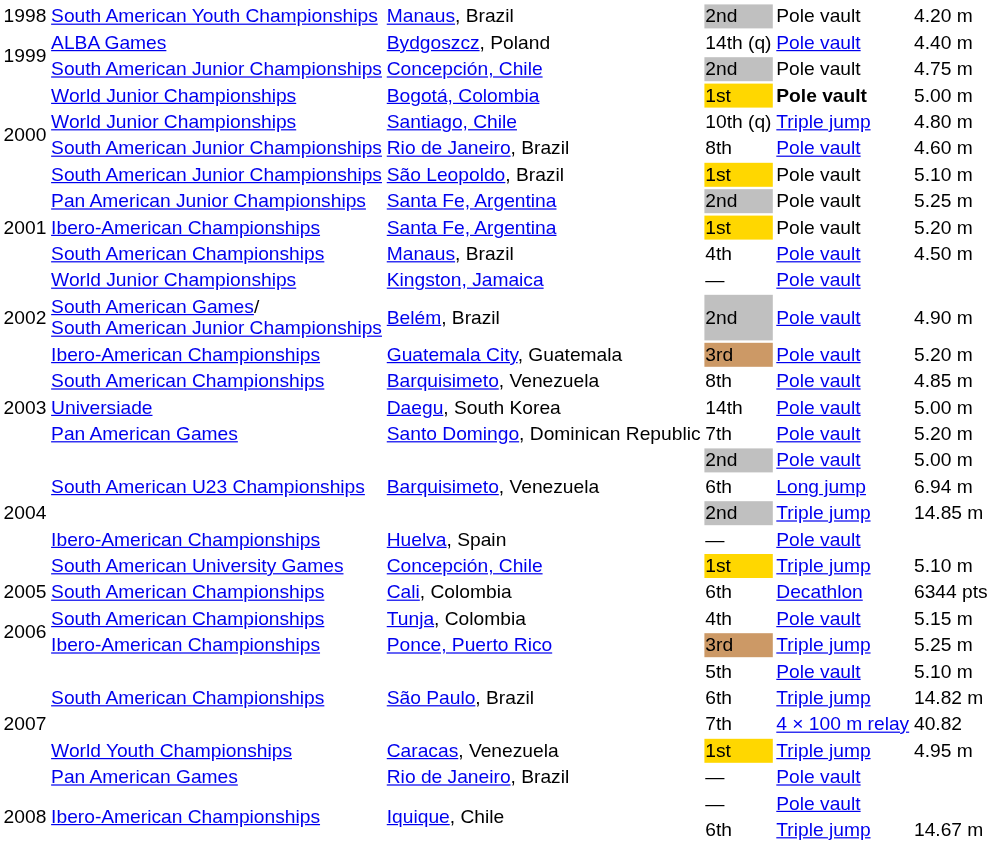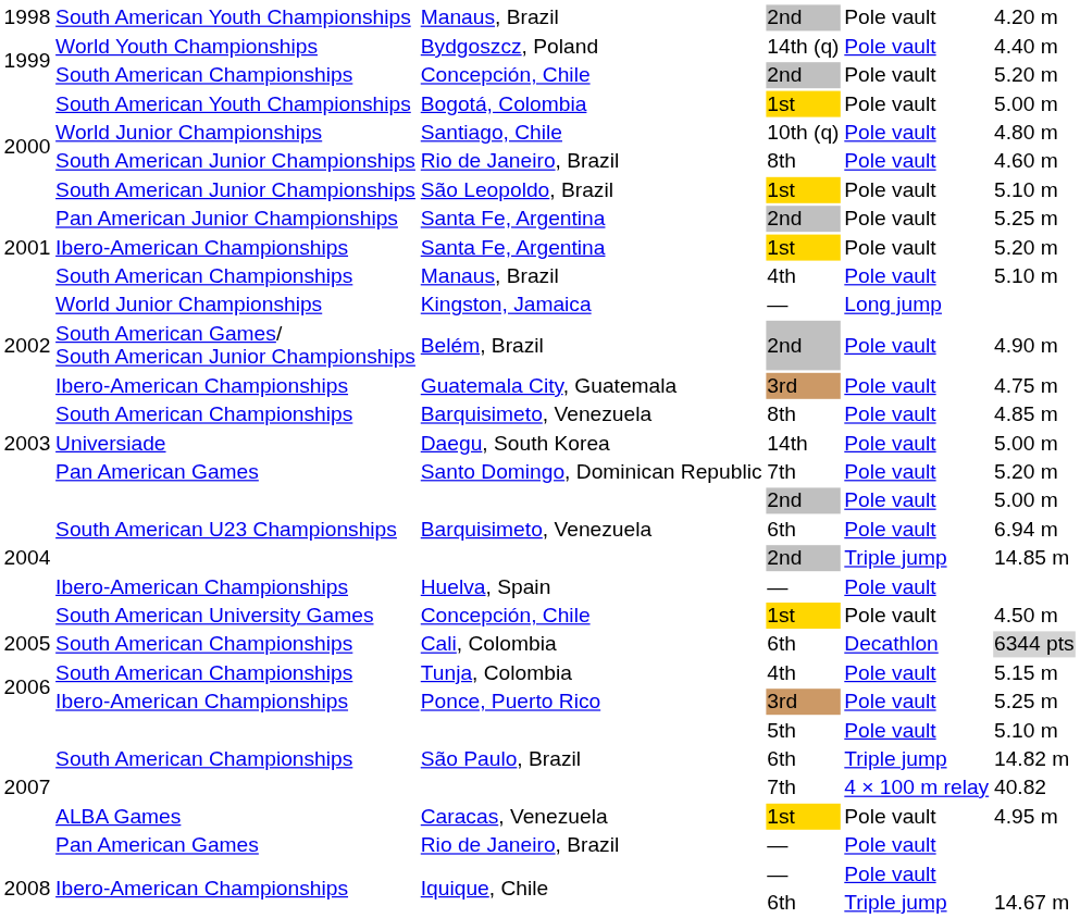 <table>
 <tr>
 <td>1998</td>
 <td><a href='#'>South American Youth Championships</a></td>
 <td><a href='#'>Manaus</a>, Brazil</td>
 <td bgcolor=silver>2nd</td>
 <td>Pole vault</td>
 <td>4.20 m</td>
 </tr>
 <tr>
 <td rowspan=2>1999</td>
-<td><a href='#'>ALBA Games</a></td>
+<td><a href='#'>World Youth Championships</a></td>
 <td><a href='#'>Bydgoszcz</a>, Poland</td>
 <td>14th (q)</td>
 <td><a href='#'>Pole vault</a></td>
 <td>4.40 m</td>
 </tr>
 <tr>
-<td><a href='#'>South American Junior Championships</a></td>
+<td><a href='#'>South American Championships</a></td>
 <td><a href='#'>Concepción, Chile</a></td>
 <td bgcolor=silver>2nd</td>
 <td>Pole vault</td>
-<td>4.75 m</td>
+<td>5.20 m</td>
 </tr>
 <tr>
 <td rowspan=4>2000</td>
-<td><a href='#'>World Junior Championships</a></td>
+<td><a href='#'>South American Youth Championships</a></td>
 <td><a href='#'>Bogotá, Colombia</a></td>
 <td bgcolor=gold>1st</td>
-<td><strong>Pole vault</strong></td>
+<td>Pole vault</td>
 <td>5.00 m</td>
 </tr>
 <tr>
 <td><a href='#'>World Junior Championships</a></td>
 <td><a href='#'>Santiago, Chile</a></td>
 <td>10th (q)</td>
-<td><a href='#'>Triple jump</a></td>
+<td><a href='#'>Pole vault</a></td>
 <td>4.80 m</td>
 </tr>
 <tr>
 <td><a href='#'>South American Junior Championships</a></td>
 <td><a href='#'>Rio de Janeiro</a>, Brazil</td>
 <td>8th</td>
 <td><a href='#'>Pole vault</a></td>
 <td>4.60 m</td>
 </tr>
 <tr>
 <td><a href='#'>South American Junior Championships</a></td>
 <td><a href='#'>São Leopoldo</a>, Brazil</td>
 <td bgcolor=gold>1st</td>
 <td>Pole vault</td>
 <td>5.10 m</td>
 </tr>
 <tr>
 <td rowspan=3>2001</td>
 <td><a href='#'>Pan American Junior Championships</a></td>
 <td><a href='#'>Santa Fe, Argentina</a></td>
 <td bgcolor=silver>2nd</td>
 <td>Pole vault</td>
 <td>5.25 m</td>
 </tr>
 <tr>
 <td><a href='#'>Ibero-American Championships</a></td>
 <td><a href='#'>Santa Fe, Argentina</a></td>
 <td bgcolor=gold>1st</td>
 <td>Pole vault</td>
 <td>5.20 m</td>
 </tr>
 <tr>
 <td><a href='#'>South American Championships</a></td>
 <td><a href='#'>Manaus</a>, Brazil</td>
 <td>4th</td>
 <td><a href='#'>Pole vault</a></td>
-<td>4.50 m</td>
+<td>5.10 m</td>
 </tr>
 <tr>
 <td rowspan=3>2002</td>
 <td><a href='#'>World Junior Championships</a></td>
 <td><a href='#'>Kingston, Jamaica</a></td>
 <td>—</td>
-<td><a href='#'>Pole vault</a></td>
+<td><a href='#'>Long jump</a></td>
 <td></td>
 </tr>
 <tr>
 <td><a href='#'>South American Games</a>/<br><a href='#'>South American Junior Championships</a></td>
 <td><a href='#'>Belém</a>, Brazil</td>
 <td bgcolor=silver>2nd</td>
 <td><a href='#'>Pole vault</a></td>
 <td>4.90 m</td>
 </tr>
 <tr>
 <td><a href='#'>Ibero-American Championships</a></td>
 <td><a href='#'>Guatemala City</a>, Guatemala</td>
 <td bgcolor=cc9966>3rd</td>
 <td><a href='#'>Pole vault</a></td>
-<td>5.20 m</td>
+<td>4.75 m</td>
 </tr>
 <tr>
 <td rowspan=3>2003</td>
 <td><a href='#'>South American Championships</a></td>
 <td><a href='#'>Barquisimeto</a>, Venezuela</td>
 <td>8th</td>
 <td><a href='#'>Pole vault</a></td>
 <td>4.85 m</td>
 </tr>
 <tr>
 <td><a href='#'>Universiade</a></td>
 <td><a href='#'>Daegu</a>, South Korea</td>
 <td>14th</td>
 <td><a href='#'>Pole vault</a></td>
 <td>5.00 m</td>
 </tr>
 <tr>
 <td><a href='#'>Pan American Games</a></td>
 <td><a href='#'>Santo Domingo</a>, Dominican Republic</td>
 <td>7th</td>
 <td><a href='#'>Pole vault</a></td>
 <td>5.20 m</td>
 </tr>
 <tr>
 <td rowspan=5>2004</td>
 <td rowspan=3><a href='#'>South American U23 Championships</a></td>
 <td rowspan=3><a href='#'>Barquisimeto</a>, Venezuela</td>
 <td bgcolor=silver>2nd</td>
 <td><a href='#'>Pole vault</a></td>
 <td>5.00 m</td>
 </tr>
 <tr>
 <td>6th</td>
-<td><a href='#'>Long jump</a></td>
+<td><a href='#'>Pole vault</a></td>
 <td>6.94 m</td>
 </tr>
 <tr>
 <td bgcolor=silver>2nd</td>
 <td><a href='#'>Triple jump</a></td>
 <td>14.85 m</td>
 </tr>
 <tr>
 <td><a href='#'>Ibero-American Championships</a></td>
 <td><a href='#'>Huelva</a>, Spain</td>
 <td>—</td>
 <td><a href='#'>Pole vault</a></td>
 <td></td>
 </tr>
 <tr>
 <td><a href='#'>South American University Games</a></td>
 <td><a href='#'>Concepción, Chile</a></td>
 <td bgcolor=gold>1st</td>
-<td><a href='#'>Triple jump</a></td>
-<td>5.10 m</td>
+<td>Pole vault</td>
+<td>4.50 m</td>
 </tr>
 <tr>
 <td>2005</td>
 <td><a href='#'>South American Championships</a></td>
 <td><a href='#'>Cali</a>, Colombia</td>
 <td>6th</td>
 <td><a href='#'>Decathlon</a></td>
-<td>6344 pts</td>
+<td style="background: lightgrey;">6344 pts</td>
 </tr>
 <tr>
 <td rowspan=2>2006</td>
 <td><a href='#'>South American Championships</a></td>
 <td><a href='#'>Tunja</a>, Colombia</td>
 <td>4th</td>
 <td><a href='#'>Pole vault</a></td>
 <td>5.15 m</td>
 </tr>
 <tr>
 <td><a href='#'>Ibero-American Championships</a></td>
 <td><a href='#'>Ponce, Puerto Rico</a></td>
 <td bgcolor=cc9966>3rd</td>
-<td><a href='#'>Triple jump</a></td>
+<td><a href='#'>Pole vault</a></td>
 <td>5.25 m</td>
 </tr>
 <tr>
 <td rowspan=5>2007</td>
 <td rowspan=3><a href='#'>South American Championships</a></td>
 <td rowspan=3><a href='#'>São Paulo</a>, Brazil</td>
 <td>5th</td>
 <td><a href='#'>Pole vault</a></td>
 <td>5.10 m</td>
 </tr>
 <tr>
 <td>6th</td>
 <td><a href='#'>Triple jump</a></td>
 <td>14.82 m</td>
 </tr>
 <tr>
 <td>7th</td>
 <td><a href='#'>4 × 100 m relay</a></td>
 <td>40.82</td>
 </tr>
 <tr>
-<td><a href='#'>World Youth Championships</a></td>
+<td><a href='#'>ALBA Games</a></td>
 <td><a href='#'>Caracas</a>, Venezuela</td>
 <td bgcolor=gold>1st</td>
-<td><a href='#'>Triple jump</a></td>
+<td>Pole vault</td>
 <td>4.95 m</td>
 </tr>
 <tr>
 <td><a href='#'>Pan American Games</a></td>
 <td><a href='#'>Rio de Janeiro</a>, Brazil</td>
 <td>—</td>
 <td><a href='#'>Pole vault</a></td>
 <td></td>
 </tr>
 <tr>
 <td rowspan=2>2008</td>
 <td rowspan=2><a href='#'>Ibero-American Championships</a></td>
 <td rowspan=2><a href='#'>Iquique</a>, Chile</td>
 <td>—</td>
 <td><a href='#'>Pole vault</a></td>
 <td></td>
 </tr>
 <tr>
 <td>6th</td>
 <td><a href='#'>Triple jump</a></td>
 <td>14.67 m</td>
 </tr>
 </table>
